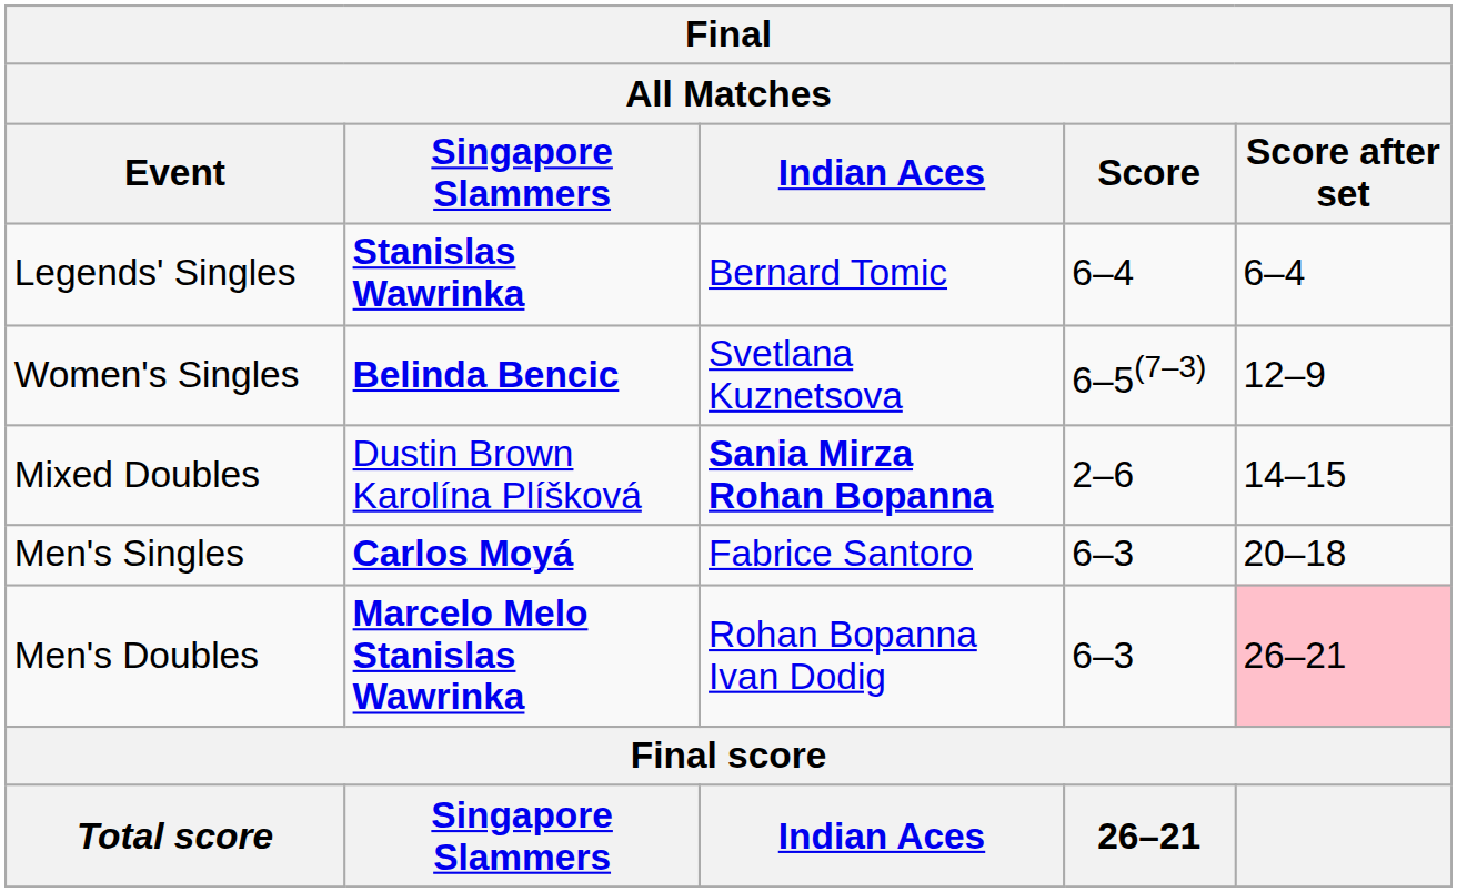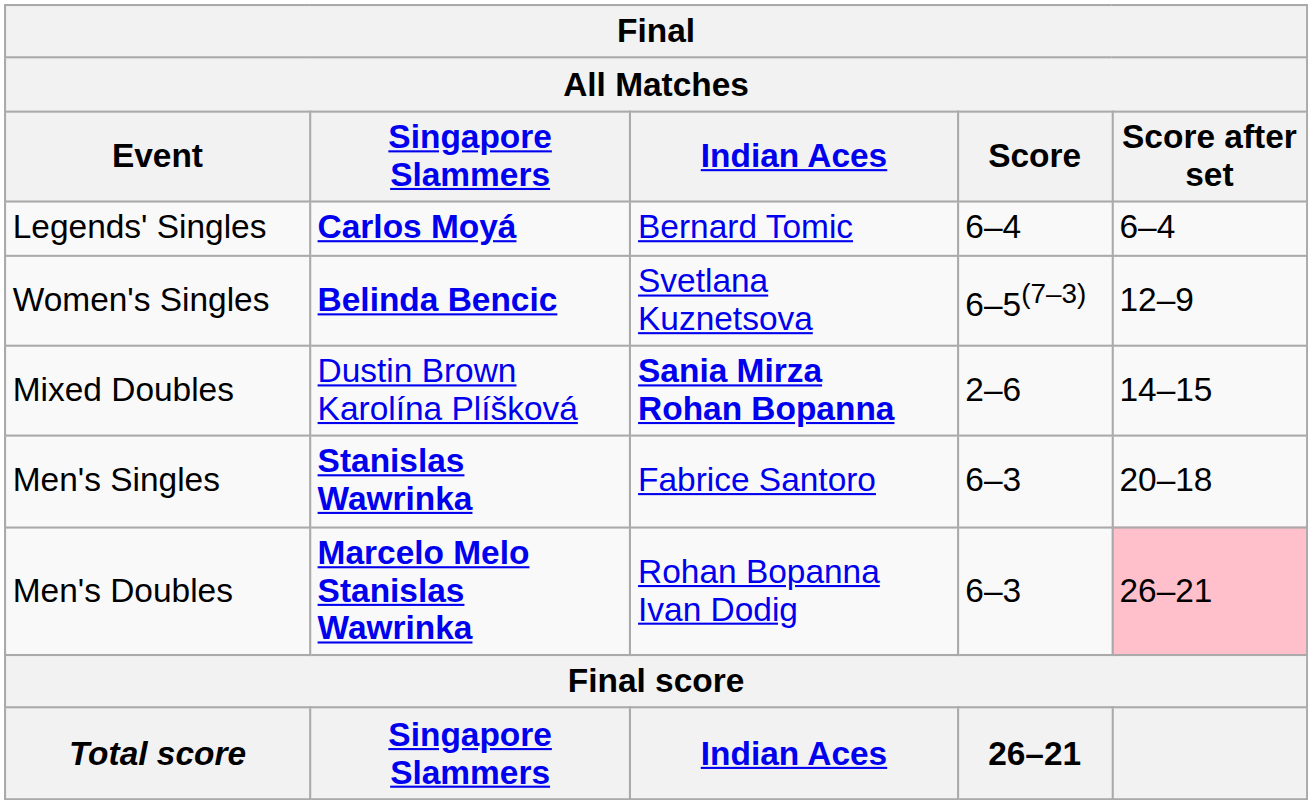 <table class="wikitable collapsible uncollapsed" style="margin:auto;">
 <tr>
 <th colspan="5" style="white-space:nowrap;">Final</th>
 </tr>
 <tr>
 <th colspan="5">All Matches</th>
 </tr>
 <tr>
 <th width=250>Event</th>
 <th width=250><a href='#'>Singapore Slammers</a></th>
 <th width=250><a href='#'>Indian Aces</a></th>
 <th width=100>Score</th>
 <th width=150>Score after set</th>
 </tr>
 <tr>
 <td>Legends' Singles</td>
-<td><strong> <a href='#'>Stanislas Wawrinka</a></strong></td>
+<td><strong> <a href='#'>Carlos Moyá</a></strong></td>
 <td> <a href='#'>Bernard Tomic</a></td>
 <td>6–4</td>
 <td>6–4</td>
 </tr>
 <tr>
 <td>Women's Singles</td>
 <td><strong> <a href='#'>Belinda Bencic</a></strong></td>
 <td> <a href='#'>Svetlana Kuznetsova</a></td>
 <td>6–5<sup>(7–3)</sup></td>
 <td>12–9</td>
 </tr>
 <tr>
 <td>Mixed Doubles</td>
 <td> <a href='#'>Dustin Brown</a> <br>  <a href='#'>Karolína Plíšková</a></td>
 <td><strong> <a href='#'>Sania Mirza</a> <br>  <a href='#'>Rohan Bopanna</a></strong></td>
 <td>2–6</td>
 <td>14–15</td>
 </tr>
 <tr>
 <td>Men's Singles</td>
-<td><strong> <a href='#'>Carlos Moyá</a></strong></td>
+<td><strong> <a href='#'>Stanislas Wawrinka</a></strong></td>
 <td> <a href='#'>Fabrice Santoro</a></td>
 <td>6–3</td>
 <td>20–18</td>
 </tr>
 <tr>
 <td>Men's Doubles</td>
 <td><strong> <a href='#'>Marcelo Melo</a> <br>  <a href='#'>Stanislas Wawrinka</a></strong></td>
 <td> <a href='#'>Rohan Bopanna</a> <br>  <a href='#'>Ivan Dodig</a></td>
 <td>6–3</td>
 <td style="background: pink;">26–21</td>
 </tr>
 <tr>
 <th colspan="5">Final score</th>
 </tr>
 <tr>
 <th width=250><em>Total score</em></th>
 <th width=250><a href='#'>Singapore Slammers</a></th>
 <th width=250><a href='#'>Indian Aces</a></th>
 <th width=100>26–21</th>
 <th></th>
 </tr>
 </table>
